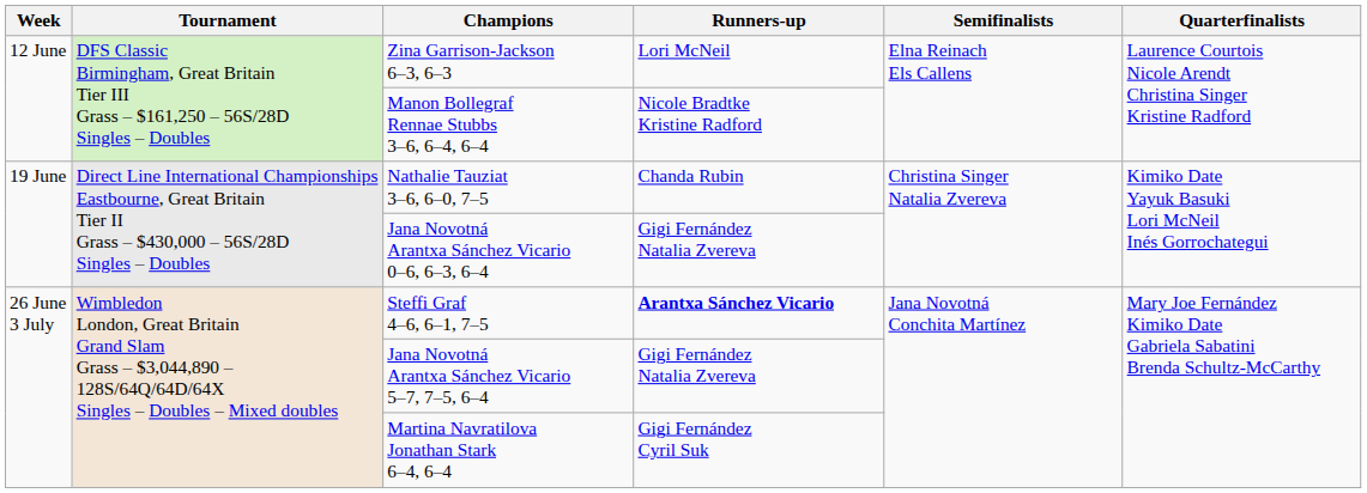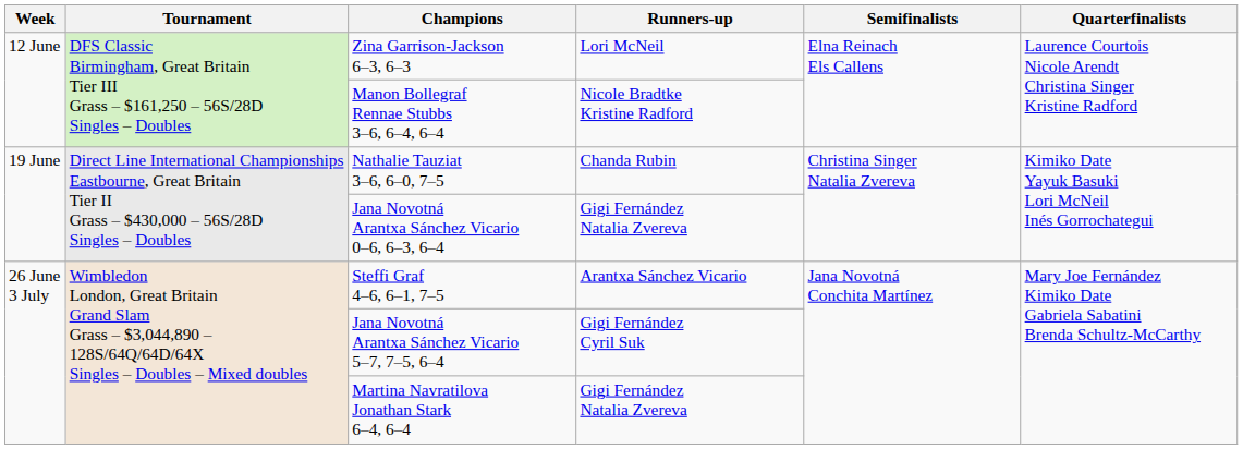 <table class=wikitable style=font-size:95%>
 <tr>
 <th style="width:48px;">Week</th>
 <th style="width:250px;">Tournament</th>
 <th style="width:200px;">Champions</th>
 <th style="width:200px;">Runners-up</th>
 <th style="width:190px;">Semifinalists</th>
 <th style="width:190px;">Quarterfinalists</th>
 </tr>
 <tr valign=top>
 <td rowspan=2>12 June</td>
 <td rowspan=2 style=background:#d4f1c5;><a href='#'>DFS Classic</a><br> <a href='#'>Birmingham</a>, Great Britain <br> Tier III<br> Grass – $161,250 – 56S/28D <br><a href='#'>Singles</a> – <a href='#'>Doubles</a></td>
 <td> <a href='#'>Zina Garrison-Jackson</a><br>6–3, 6–3</td>
 <td> <a href='#'>Lori McNeil</a></td>
 <td rowspan=2>  <a href='#'>Elna Reinach</a><br> <a href='#'>Els Callens</a></td>
 <td rowspan=2> <a href='#'>Laurence Courtois</a><br> <a href='#'>Nicole Arendt</a><br> <a href='#'>Christina Singer</a><br> <a href='#'>Kristine Radford</a></td>
 </tr>
 <tr valign=top>
 <td> <a href='#'>Manon Bollegraf</a><br> <a href='#'>Rennae Stubbs</a><br> 3–6, 6–4, 6–4</td>
 <td> <a href='#'>Nicole Bradtke</a><br> <a href='#'>Kristine Radford</a></td>
 </tr>
 <tr valign=top>
 <td rowspan=2>19 June</td>
 <td rowspan=2 style=background:#e9e9e9;><a href='#'>Direct Line International Championships</a><br> <a href='#'>Eastbourne</a>, Great Britain <br> Tier II<br> Grass – $430,000 – 56S/28D <br><a href='#'>Singles</a> – <a href='#'>Doubles</a></td>
 <td> <a href='#'>Nathalie Tauziat</a><br>3–6, 6–0, 7–5</td>
 <td> <a href='#'>Chanda Rubin</a></td>
 <td rowspan=2>  <a href='#'>Christina Singer</a><br> <a href='#'>Natalia Zvereva</a></td>
 <td rowspan=2> <a href='#'>Kimiko Date</a><br> <a href='#'>Yayuk Basuki</a><br> <a href='#'>Lori McNeil</a><br> <a href='#'>Inés Gorrochategui</a></td>
 </tr>
 <tr valign=top>
 <td> <a href='#'>Jana Novotná</a><br> <a href='#'>Arantxa Sánchez Vicario</a><br> 0–6, 6–3, 6–4</td>
 <td> <a href='#'>Gigi Fernández</a><br> <a href='#'>Natalia Zvereva</a></td>
 </tr>
 <tr valign=top>
 <td rowspan=3>26 June<br>3 July</td>
 <td rowspan=3 bgcolor="#F3E6D7"><a href='#'>Wimbledon</a><br> London, Great Britain <br> <a href='#'>Grand Slam</a><br> Grass – $3,044,890 – 128S/64Q/64D/64X <br><a href='#'>Singles</a> – <a href='#'>Doubles</a> – <a href='#'>Mixed doubles</a></td>
 <td> <a href='#'>Steffi Graf</a><br>4–6, 6–1, 7–5</td>
-<td><strong> <a href='#'>Arantxa Sánchez Vicario</a></strong></td>
+<td> <a href='#'>Arantxa Sánchez Vicario</a></td>
 <td rowspan=3>  <a href='#'>Jana Novotná</a><br> <a href='#'>Conchita Martínez</a></td>
 <td rowspan=3> <a href='#'>Mary Joe Fernández</a><br> <a href='#'>Kimiko Date</a><br> <a href='#'>Gabriela Sabatini</a><br> <a href='#'>Brenda Schultz-McCarthy</a></td>
 </tr>
 <tr valign=top>
 <td> <a href='#'>Jana Novotná</a><br> <a href='#'>Arantxa Sánchez Vicario</a><br> 5–7, 7–5, 6–4</td>
-<td> <a href='#'>Gigi Fernández</a><br> <a href='#'>Natalia Zvereva</a></td>
+<td> <a href='#'>Gigi Fernández</a><br> <a href='#'>Cyril Suk</a></td>
 </tr>
 <tr valign=top>
 <td> <a href='#'>Martina Navratilova</a><br> <a href='#'>Jonathan Stark</a><br> 6–4, 6–4</td>
-<td> <a href='#'>Gigi Fernández</a><br> <a href='#'>Cyril Suk</a></td>
+<td> <a href='#'>Gigi Fernández</a><br> <a href='#'>Natalia Zvereva</a></td>
 </tr>
 </table>
